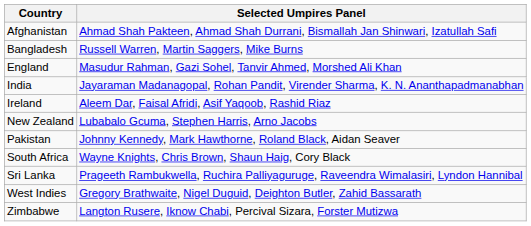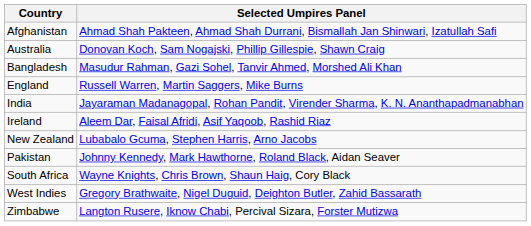 <table class= "wikitable">
 <tr>
 <th>Country</th>
 <th>Selected Umpires Panel</th>
 </tr>
 <tr>
 <td> Afghanistan</td>
 <td><a href='#'>Ahmad Shah Pakteen</a>, <a href='#'>Ahmad Shah Durrani</a>, <a href='#'>Bismallah Jan Shinwari</a>, <a href='#'>Izatullah Safi</a></td>
 </tr>
 <tr>
+<td> Australia</td>
+<td><a href='#'>Donovan Koch</a>, <a href='#'>Sam Nogajski</a>, <a href='#'>Phillip Gillespie</a>, <a href='#'>Shawn Craig</a></td>
+</tr>
+<tr>
 <td> Bangladesh</td>
-<td><a href='#'>Russell Warren</a>, <a href='#'>Martin Saggers</a>, <a href='#'>Mike Burns</a></td>
+<td><a href='#'>Masudur Rahman</a>, <a href='#'>Gazi Sohel</a>, <a href='#'>Tanvir Ahmed</a>, <a href='#'>Morshed Ali Khan</a></td>
 </tr>
 <tr>
 <td> England</td>
-<td><a href='#'>Masudur Rahman</a>, <a href='#'>Gazi Sohel</a>, <a href='#'>Tanvir Ahmed</a>, <a href='#'>Morshed Ali Khan</a></td>
+<td><a href='#'>Russell Warren</a>, <a href='#'>Martin Saggers</a>, <a href='#'>Mike Burns</a></td>
 </tr>
 <tr>
 <td> India</td>
 <td><a href='#'>Jayaraman Madanagopal</a>, <a href='#'>Rohan Pandit</a>, <a href='#'>Virender Sharma</a>, <a href='#'>K. N. Ananthapadmanabhan</a></td>
 </tr>
 <tr>
 <td> Ireland</td>
 <td><a href='#'>Aleem Dar</a>, <a href='#'>Faisal Afridi</a>, <a href='#'>Asif Yaqoob</a>, <a href='#'>Rashid Riaz</a></td>
 </tr>
 <tr>
 <td> New Zealand</td>
 <td><a href='#'>Lubabalo Gcuma</a>, <a href='#'>Stephen Harris</a>, <a href='#'>Arno Jacobs</a></td>
 </tr>
 <tr>
 <td> Pakistan</td>
 <td><a href='#'>Johnny Kennedy</a>, <a href='#'>Mark Hawthorne</a>, <a href='#'>Roland Black</a>, Aidan Seaver</td>
 </tr>
 <tr>
 <td> South Africa</td>
 <td><a href='#'>Wayne Knights</a>, <a href='#'>Chris Brown</a>, <a href='#'>Shaun Haig</a>, Cory Black</td>
 </tr>
 <tr>
-<td> Sri Lanka</td>
-<td><a href='#'>Prageeth Rambukwella</a>, <a href='#'>Ruchira Palliyaguruge</a>, <a href='#'>Raveendra Wimalasiri</a>, <a href='#'>Lyndon Hannibal</a></td>
-</tr>
-<tr>
 <td> West Indies</td>
 <td><a href='#'>Gregory Brathwaite</a>, <a href='#'>Nigel Duguid</a>, <a href='#'>Deighton Butler</a>, <a href='#'>Zahid Bassarath</a></td>
 </tr>
 <tr>
 <td> Zimbabwe</td>
 <td><a href='#'>Langton Rusere</a>, <a href='#'>Iknow Chabi</a>, Percival Sizara, <a href='#'>Forster Mutizwa</a></td>
 </tr>
 </table>
